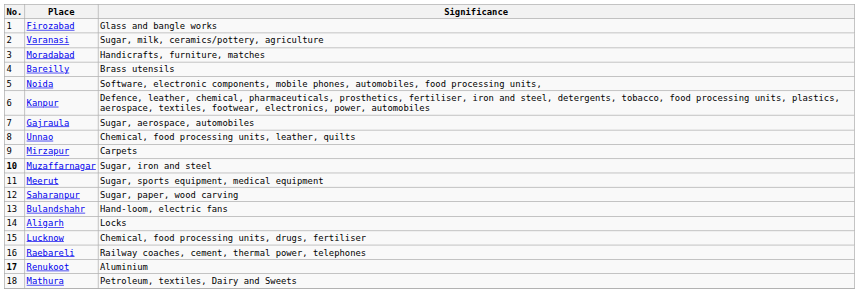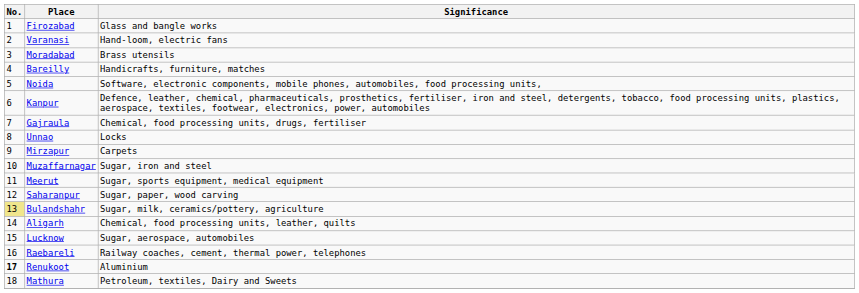 <table class="wikitable sortable">
 <tr>
 <th>No.</th>
 <th>Place</th>
 <th>Significance</th>
 </tr>
 <tr>
 <td>1</td>
 <td><a href='#'>Firozabad</a></td>
 <td>Glass and bangle works</td>
 </tr>
 <tr>
 <td>2</td>
 <td><a href='#'>Varanasi</a></td>
-<td>Sugar, milk, ceramics/pottery, agriculture</td>
+<td>Hand-loom, electric fans</td>
 </tr>
 <tr>
 <td>3</td>
 <td><a href='#'>Moradabad</a></td>
-<td>Handicrafts, furniture, matches</td>
+<td>Brass utensils</td>
 </tr>
 <tr>
 <td>4</td>
 <td><a href='#'>Bareilly</a></td>
-<td>Brass utensils</td>
+<td>Handicrafts, furniture, matches</td>
 </tr>
 <tr>
 <td>5</td>
 <td><a href='#'>Noida</a></td>
 <td>Software, electronic components, mobile phones, automobiles, food processing units,</td>
 </tr>
 <tr>
 <td>6</td>
 <td><a href='#'>Kanpur</a></td>
 <td>Defence, leather, chemical, pharmaceuticals, prosthetics, fertiliser, iron and steel, detergents, tobacco, food processing units, plastics, aerospace, textiles, footwear, electronics, power, automobiles</td>
 </tr>
 <tr>
 <td>7</td>
 <td><a href='#'>Gajraula</a></td>
-<td>Sugar, aerospace, automobiles</td>
+<td>Chemical, food processing units, drugs, fertiliser</td>
 </tr>
 <tr>
 <td>8</td>
 <td><a href='#'>Unnao</a></td>
-<td>Chemical, food processing units, leather, quilts</td>
+<td>Locks</td>
 </tr>
 <tr>
 <td>9</td>
 <td><a href='#'>Mirzapur</a></td>
 <td>Carpets</td>
 </tr>
 <tr>
-<td><strong>10</strong></td>
+<td>10</td>
 <td><a href='#'>Muzaffarnagar</a></td>
 <td>Sugar, iron and steel</td>
 </tr>
 <tr>
 <td>11</td>
 <td><a href='#'>Meerut</a></td>
 <td>Sugar, sports equipment, medical equipment</td>
 </tr>
 <tr>
 <td>12</td>
 <td><a href='#'>Saharanpur</a></td>
 <td>Sugar, paper, wood carving</td>
 </tr>
 <tr>
-<td>13</td>
+<td style="background: khaki;">13</td>
 <td><a href='#'>Bulandshahr</a></td>
-<td>Hand-loom, electric fans</td>
+<td>Sugar, milk, ceramics/pottery, agriculture</td>
 </tr>
 <tr>
 <td>14</td>
 <td><a href='#'>Aligarh</a></td>
-<td>Locks</td>
+<td>Chemical, food processing units, leather, quilts</td>
 </tr>
 <tr>
 <td>15</td>
 <td><a href='#'>Lucknow</a></td>
-<td>Chemical, food processing units, drugs, fertiliser</td>
+<td>Sugar, aerospace, automobiles</td>
 </tr>
 <tr>
 <td>16</td>
 <td><a href='#'>Raebareli</a></td>
 <td>Railway coaches, cement, thermal power, telephones</td>
 </tr>
 <tr>
 <td><strong>17</strong></td>
 <td><a href='#'>Renukoot</a></td>
 <td>Aluminium</td>
 </tr>
 <tr>
 <td>18</td>
 <td><a href='#'>Mathura</a></td>
 <td>Petroleum, textiles, Dairy and Sweets</td>
 </tr>
 <tr>
 </tr>
 </table>
